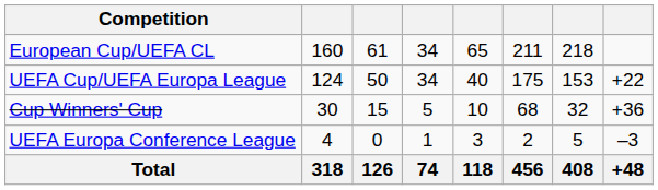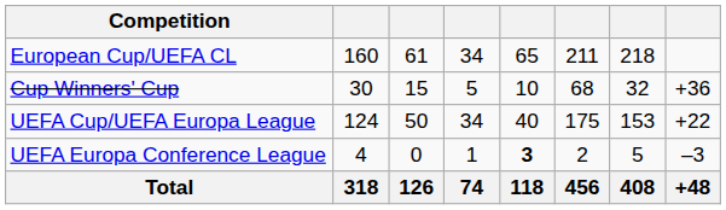 <table class="wikitable" style="text-align: center;">
 <tr>
 <th width="244">Competition</th>
 <th width="35"></th>
 <th width="35"></th>
 <th width="35"></th>
 <th width="35"></th>
 <th width="35"></th>
 <th width="35"></th>
 <th width="35"></th>
 </tr>
 <tr>
 <td scope="row" align="left"><a href='#'>European Cup/UEFA CL</a></td>
 <td>160</td>
 <td>61</td>
 <td>34</td>
 <td>65</td>
 <td>211</td>
 <td>218</td>
 <td></td>
 </tr>
 <tr>
+<td scope="row" align="left"><s><a href='#'>Cup Winners' Cup</a></s></td>
+<td>30</td>
+<td>15</td>
+<td>5</td>
+<td>10</td>
+<td>68</td>
+<td>32</td>
+<td>+36</td>
+</tr>
+<tr>
 <td scope="row" align="left"><a href='#'>UEFA Cup/UEFA Europa League</a></td>
 <td>124</td>
 <td>50</td>
 <td>34</td>
 <td>40</td>
 <td>175</td>
 <td>153</td>
 <td>+22</td>
 </tr>
 <tr>
-<td scope="row" align="left"><s><a href='#'>Cup Winners' Cup</a></s></td>
-<td>30</td>
-<td>15</td>
-<td>5</td>
-<td>10</td>
-<td>68</td>
-<td>32</td>
-<td>+36</td>
-</tr>
-<tr>
 <td scope="row" align="left"><a href='#'>UEFA Europa Conference League</a></td>
 <td>4</td>
 <td>0</td>
 <td>1</td>
-<td>3</td>
+<td><strong>3</strong></td>
 <td>2</td>
 <td>5</td>
 <td>–3</td>
 </tr>
 <tr class="sortbottom">
 <th>Total</th>
 <th>318</th>
 <th>126</th>
 <th>74</th>
 <th>118</th>
 <th>456</th>
 <th>408</th>
 <th>+48</th>
 </tr>
 </table>
